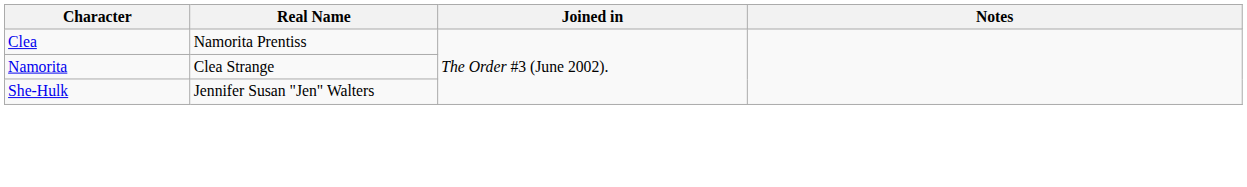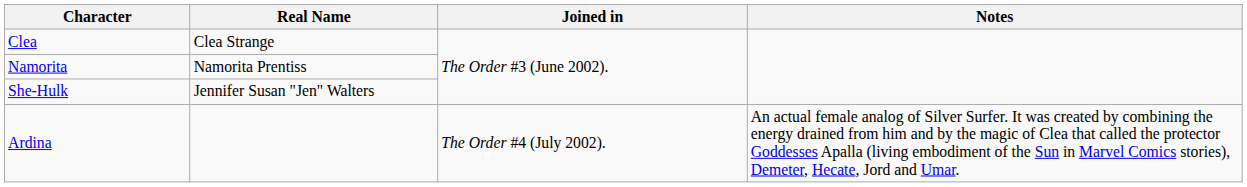 <table class="wikitable" style="width:100%;">
 <tr>
 <th width=15%>Character</th>
 <th width=20%>Real Name</th>
 <th width=25%>Joined in</th>
 <th width=40%>Notes</th>
 </tr>
 <tr>
 <td><a href='#'>Clea</a></td>
-<td>Namorita Prentiss</td>
+<td>Clea Strange</td>
 <td rowspan="3"><em>The Order</em> #3 (June 2002).</td>
 <td rowspan="3"></td>
 </tr>
 <tr>
 <td><a href='#'>Namorita</a></td>
-<td>Clea Strange</td>
+<td>Namorita Prentiss</td>
 </tr>
 <tr>
 <td><a href='#'>She-Hulk</a></td>
 <td>Jennifer Susan "Jen" Walters</td>
 </tr>
+<tr>
+<td><a href='#'>Ardina</a></td>
+<td></td>
+<td><em>The Order</em> #4 (July 2002).</td>
+<td>An actual female analog of Silver Surfer. It was created by combining the energy drained from him and by the magic of Clea that called the protector <a href='#'>Goddesses</a> Apalla (living embodiment of the <a href='#'>Sun</a> in <a href='#'>Marvel Comics</a> stories), <a href='#'>Demeter</a>, <a href='#'>Hecate</a>, Jord and <a href='#'>Umar</a>.</td>
+</tr>
 </table>
